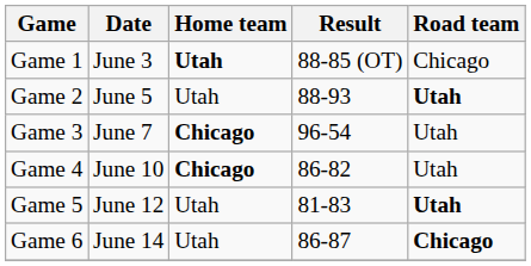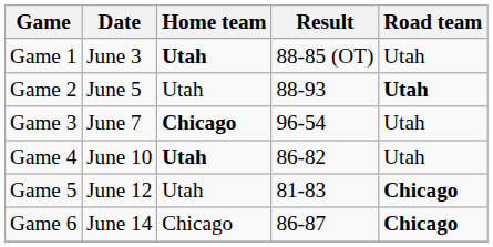 <table class="wikitable">
 <tr>
 <th>Game</th>
 <th>Date</th>
 <th>Home team</th>
 <th>Result</th>
 <th>Road team</th>
 </tr>
 <tr>
 <td>Game 1</td>
 <td>June 3</td>
 <td><strong>Utah</strong></td>
 <td>88-85 (OT)</td>
-<td>Chicago</td>
+<td>Utah</td>
 </tr>
 <tr>
 <td>Game 2</td>
 <td>June 5</td>
 <td>Utah</td>
 <td>88-93</td>
 <td><strong>Utah</strong></td>
 </tr>
 <tr>
 <td>Game 3</td>
 <td>June 7</td>
 <td><strong>Chicago</strong></td>
 <td>96-54</td>
 <td>Utah</td>
 </tr>
 <tr>
 <td>Game 4</td>
 <td>June 10</td>
-<td><strong>Chicago</strong></td>
+<td><strong>Utah</strong></td>
 <td>86-82</td>
 <td>Utah</td>
 </tr>
 <tr>
 <td>Game 5</td>
 <td>June 12</td>
 <td>Utah</td>
 <td>81-83</td>
-<td><strong>Utah</strong></td>
+<td><strong>Chicago</strong></td>
 </tr>
 <tr>
 <td>Game 6</td>
 <td>June 14</td>
-<td>Utah</td>
+<td>Chicago</td>
 <td>86-87</td>
 <td><strong>Chicago</strong></td>
 </tr>
 <tr>
 </tr>
 </table>
